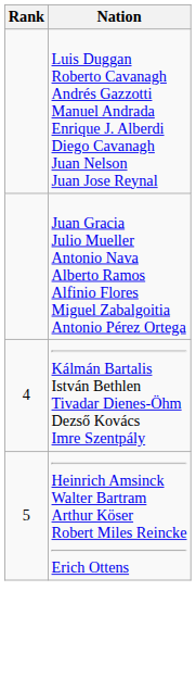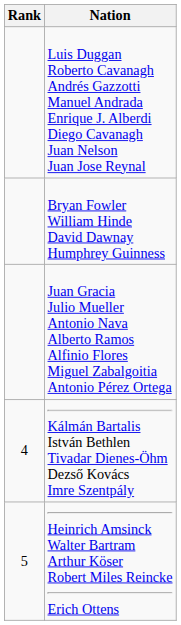 <table class="wikitable sortable" style="text-align:center">
 <tr>
 <th>Rank</th>
 <th>Nation</th>
 </tr>
 <tr>
 <td></td>
 <td align=left><br><a href='#'>Luis Duggan</a><br><a href='#'>Roberto Cavanagh</a><br><a href='#'>Andrés Gazzotti</a><br><a href='#'>Manuel Andrada</a><br><a href='#'>Enrique J. Alberdi</a><br><a href='#'>Diego Cavanagh</a><br><a href='#'>Juan Nelson</a><br><a href='#'>Juan Jose Reynal</a></td>
+</tr>
+<tr>
+<td></td>
+<td align=left><br><a href='#'>Bryan Fowler</a><br><a href='#'>William Hinde</a><br><a href='#'>David Dawnay</a><br><a href='#'>Humphrey Guinness</a></td>
 </tr>
 <tr>
 <td></td>
 <td align=left><br><a href='#'>Juan Gracia</a><br><a href='#'>Julio Mueller</a><br><a href='#'>Antonio Nava</a><br><a href='#'>Alberto Ramos</a><br><a href='#'>Alfinio Flores</a><br><a href='#'>Miguel Zabalgoitia</a><br><a href='#'>Antonio Pérez Ortega</a></td>
 </tr>
 <tr>
 <td>4</td>
 <td align=left><hr><a href='#'>Kálmán Bartalis</a><br>István Bethlen<br><a href='#'>Tivadar Dienes-Öhm</a><br>Dezső Kovács<br><a href='#'>Imre Szentpály</a></td>
 </tr>
 <tr>
 <td>5</td>
 <td align=left><hr><a href='#'>Heinrich Amsinck</a><br><a href='#'>Walter Bartram</a><br><a href='#'>Arthur Köser</a><br><a href='#'>Robert Miles Reincke</a><hr><a href='#'>Erich Ottens</a></td>
 </tr>
 </table>
